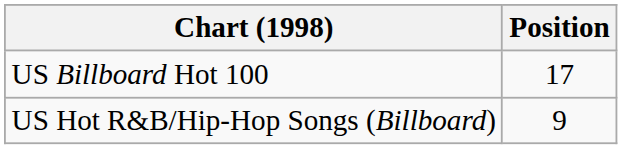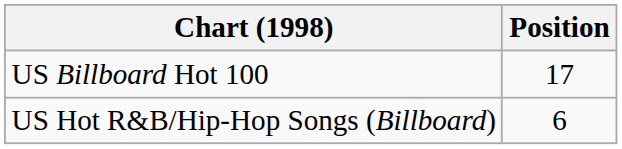 <table class="wikitable sortable">
 <tr>
 <th>Chart (1998)</th>
 <th>Position</th>
 </tr>
 <tr>
 <td>US <em>Billboard</em> Hot 100</td>
 <td align="center">17</td>
 </tr>
 <tr>
 <td>US Hot R&B/Hip-Hop Songs (<em>Billboard</em>)</td>
-<td align="center">9</td>
+<td align="center">6</td>
 </tr>
 </table>
